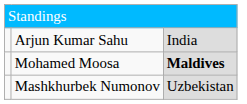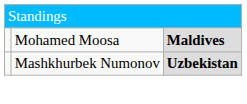 <table class="wikitable">
 <tr>
 <td colspan="3" style="background:#00baff;color:#fff">Standings</td>
-</tr>
-<tr>
-<td></td>
-<td>Arjun Kumar Sahu</td>
-<td style="background:#dddddd"> India</td>
 </tr>
 <tr>
 <td></td>
 <td>Mohamed Moosa</td>
 <td style="background:#dddddd"><strong> Maldives</strong></td>
 </tr>
 <tr>
 <td></td>
 <td>Mashkhurbek Numonov</td>
-<td style="background:#dddddd"> Uzbekistan</td>
+<td style="background:#dddddd"><strong> Uzbekistan</strong></td>
 </tr>
 </table>
